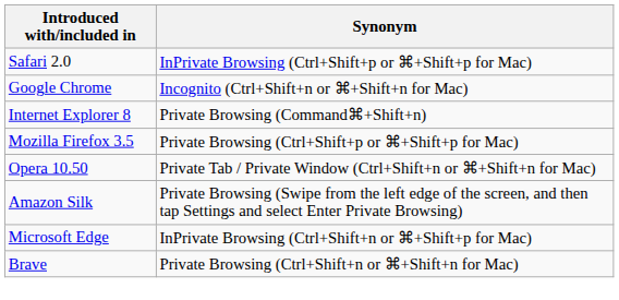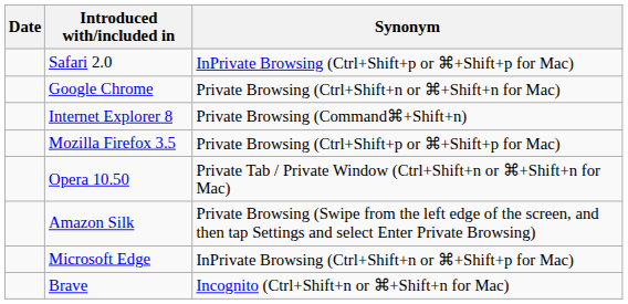 <table class="wikitable sortable" "width: auto;">
 <tr>
+<th>Date</th>
 <th>Introduced with/included in</th>
 <th>Synonym</th>
 </tr>
 <tr>
+<td></td>
 <td><a href='#'>Safari</a> 2.0</td>
 <td><a href='#'>InPrivate Browsing</a> (Ctrl+Shift+p or ⌘+Shift+p for Mac)</td>
 </tr>
 <tr>
+<td></td>
 <td><a href='#'>Google Chrome</a></td>
-<td><a href='#'>Incognito</a> (Ctrl+Shift+n or ⌘+Shift+n for Mac)</td>
+<td>Private Browsing (Ctrl+Shift+n or ⌘+Shift+n for Mac)</td>
 </tr>
 <tr>
+<td></td>
 <td><a href='#'>Internet Explorer 8</a></td>
 <td>Private Browsing (Command⌘+Shift+n)</td>
 </tr>
 <tr>
+<td></td>
 <td><a href='#'>Mozilla Firefox 3.5</a></td>
 <td>Private Browsing (Ctrl+Shift+p or ⌘+Shift+p for Mac)</td>
 </tr>
 <tr>
+<td></td>
 <td><a href='#'>Opera 10.50</a></td>
 <td>Private Tab / Private Window (Ctrl+Shift+n or ⌘+Shift+n for Mac)</td>
 </tr>
 <tr>
+<td></td>
 <td><a href='#'>Amazon Silk</a></td>
 <td>Private Browsing (Swipe from the left edge of the screen, and then tap Settings and select Enter Private Browsing)</td>
 </tr>
 <tr>
+<td></td>
 <td><a href='#'>Microsoft Edge</a></td>
 <td>InPrivate Browsing (Ctrl+Shift+n or ⌘+Shift+p for Mac)</td>
 </tr>
 <tr>
+<td></td>
 <td><a href='#'>Brave</a></td>
-<td>Private Browsing (Ctrl+Shift+n or ⌘+Shift+n for Mac)</td>
+<td><a href='#'>Incognito</a> (Ctrl+Shift+n or ⌘+Shift+n for Mac)</td>
 </tr>
 </table>
